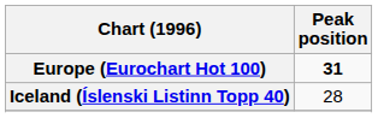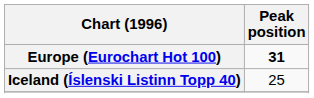 <table class="wikitable sortable plainrowheaders" style="text-align:center">
 <tr>
 <th>Chart (1996)</th>
 <th>Peak<br>position</th>
 </tr>
 <tr>
 <th scope="row">Europe (<a href='#'>Eurochart Hot 100</a>)</th>
 <td><strong>31</strong></td>
 </tr>
 <tr>
 <th scope="row">Iceland (<a href='#'>Íslenski Listinn Topp 40</a>)</th>
-<td>28</td>
+<td>25</td>
 </tr>
 <tr>
 </tr>
 <tr>
 </tr>
 </table>
